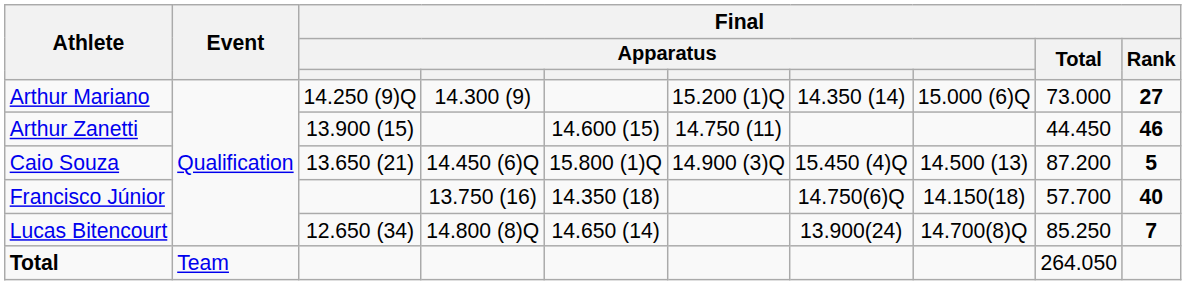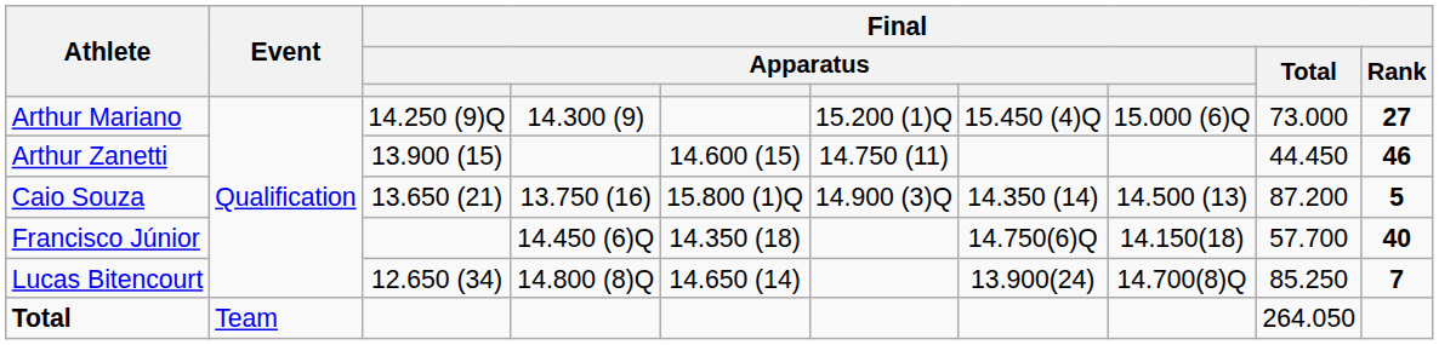 <table class="wikitable" style="font-size:90%">
 <tr>
 <th rowspan=3>Athlete</th>
 <th rowspan=3>Event</th>
 <th colspan =8>Final</th>
 </tr>
 <tr style="font-size:95%">
 <th colspan=6>Apparatus</th>
 <th rowspan=2>Total</th>
 <th rowspan=2>Rank</th>
 </tr>
 <tr style="font-size:95%">
 <th></th>
 <th></th>
 <th></th>
 <th></th>
 <th></th>
 <th></th>
 </tr>
 <tr align=center>
 <td align=left><a href='#'>Arthur Mariano</a></td>
 <td style="text-align:left;" rowspan="5"><a href='#'>Qualification</a></td>
 <td>14.250 (9)Q</td>
 <td>14.300 (9)</td>
 <td></td>
 <td>15.200 (1)Q</td>
-<td>14.350 (14)</td>
+<td>15.450 (4)Q</td>
 <td>15.000 (6)Q</td>
 <td>73.000</td>
 <td><strong>27</strong></td>
 </tr>
 <tr align=center>
 <td align=left><a href='#'>Arthur Zanetti</a></td>
 <td>13.900 (15)</td>
 <td></td>
 <td>14.600 (15)</td>
 <td>14.750 (11)</td>
 <td></td>
 <td></td>
 <td>44.450</td>
 <td><strong>46</strong></td>
 </tr>
 <tr align=center>
 <td align=left><a href='#'>Caio Souza</a></td>
 <td>13.650 (21)</td>
-<td>14.450 (6)Q</td>
+<td>13.750 (16)</td>
 <td>15.800 (1)Q</td>
 <td>14.900 (3)Q</td>
-<td>15.450 (4)Q</td>
+<td>14.350 (14)</td>
 <td>14.500 (13)</td>
 <td>87.200</td>
 <td><strong>5</strong></td>
 </tr>
 <tr align=center>
 <td align=left><a href='#'>Francisco Júnior</a></td>
 <td></td>
-<td>13.750 (16)</td>
+<td>14.450 (6)Q</td>
 <td>14.350 (18)</td>
 <td></td>
 <td>14.750(6)Q</td>
 <td>14.150(18)</td>
 <td>57.700</td>
 <td><strong>40</strong></td>
 </tr>
 <tr align=center>
 <td align=left><a href='#'>Lucas Bitencourt</a></td>
 <td>12.650 (34)</td>
 <td>14.800 (8)Q</td>
 <td>14.650 (14)</td>
 <td></td>
 <td>13.900(24)</td>
 <td>14.700(8)Q</td>
 <td>85.250</td>
 <td><strong>7</strong></td>
 </tr>
 <tr align=center>
 <td align=left><strong>Total</strong></td>
 <td style="text-align:left;"><a href='#'>Team</a></td>
 <td></td>
 <td></td>
 <td></td>
 <td></td>
 <td></td>
 <td></td>
 <td>264.050</td>
 <td></td>
 </tr>
 </table>
